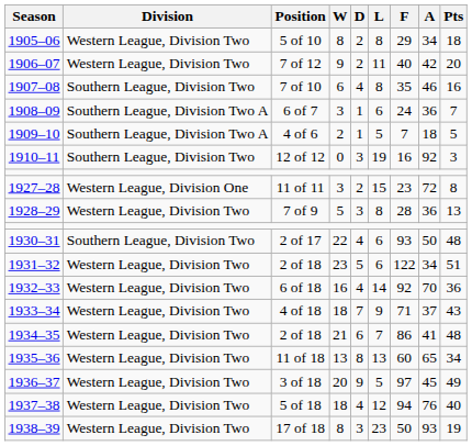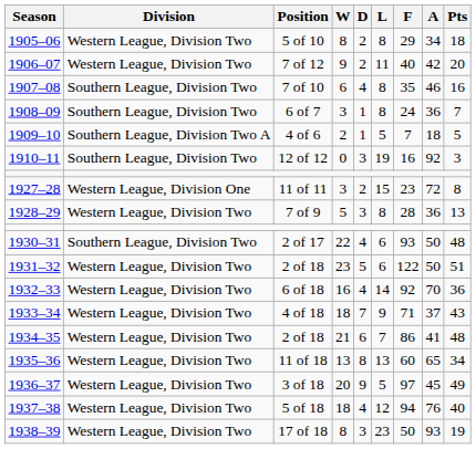 <table class="wikitable" style="text-align:center;">
 <tr>
 <th>Season</th>
 <th>Division</th>
 <th>Position</th>
 <th>W</th>
 <th>D</th>
 <th>L</th>
 <th>F</th>
 <th>A</th>
 <th>Pts</th>
 </tr>
 <tr>
 <td><a href='#'>1905–06</a></td>
 <td align="left">Western League, Division Two</td>
 <td>5 of 10</td>
 <td>8</td>
 <td>2</td>
 <td>8</td>
 <td>29</td>
 <td>34</td>
 <td>18</td>
 </tr>
 <tr>
 <td><a href='#'>1906–07</a></td>
 <td align="left">Western League, Division Two</td>
 <td>7 of 12</td>
 <td>9</td>
 <td>2</td>
 <td>11</td>
 <td>40</td>
 <td>42</td>
 <td>20</td>
 </tr>
 <tr>
 <td><a href='#'>1907–08</a></td>
 <td align="left">Southern League, Division Two</td>
 <td>7 of 10</td>
 <td>6</td>
 <td>4</td>
 <td>8</td>
 <td>35</td>
 <td>46</td>
 <td>16</td>
 </tr>
 <tr>
 <td><a href='#'>1908–09</a></td>
-<td align="left">Southern League, Division Two A</td>
+<td align="left">Southern League, Division Two</td>
 <td>6 of 7</td>
 <td>3</td>
 <td>1</td>
-<td>6</td>
+<td>8</td>
 <td>24</td>
 <td>36</td>
 <td>7</td>
 </tr>
 <tr>
 <td><a href='#'>1909–10</a></td>
 <td align="left">Southern League, Division Two A</td>
 <td>4 of 6</td>
 <td>2</td>
 <td>1</td>
 <td>5</td>
 <td>7</td>
 <td>18</td>
 <td>5</td>
 </tr>
 <tr>
 <td><a href='#'>1910–11</a></td>
 <td align="left">Southern League, Division Two</td>
 <td>12 of 12</td>
 <td>0</td>
 <td>3</td>
 <td>19</td>
 <td>16</td>
 <td>92</td>
 <td>3</td>
 </tr>
 <tr>
 <td></td>
 </tr>
 <tr>
 <td><a href='#'>1927–28</a></td>
 <td align="left">Western League, Division One</td>
 <td>11 of 11</td>
 <td>3</td>
 <td>2</td>
 <td>15</td>
 <td>23</td>
 <td>72</td>
 <td>8</td>
 </tr>
 <tr>
 <td><a href='#'>1928–29</a></td>
 <td align="left">Western League, Division Two</td>
 <td>7 of 9</td>
 <td>5</td>
 <td>3</td>
 <td>8</td>
 <td>28</td>
 <td>36</td>
 <td>13</td>
 </tr>
 <tr>
 <td></td>
 </tr>
 <tr>
 <td><a href='#'>1930–31</a></td>
 <td align="left">Southern League, Division Two</td>
 <td>2 of 17</td>
 <td>22</td>
 <td>4</td>
 <td>6</td>
 <td>93</td>
 <td>50</td>
 <td>48</td>
 </tr>
 <tr>
 <td><a href='#'>1931–32</a></td>
 <td align="left">Western League, Division Two</td>
 <td>2 of 18</td>
 <td>23</td>
 <td>5</td>
 <td>6</td>
 <td>122</td>
-<td>34</td>
+<td>50</td>
 <td>51</td>
 </tr>
 <tr>
 <td><a href='#'>1932–33</a></td>
 <td align="left">Western League, Division Two</td>
 <td>6 of 18</td>
 <td>16</td>
 <td>4</td>
 <td>14</td>
 <td>92</td>
 <td>70</td>
 <td>36</td>
 </tr>
 <tr>
 <td><a href='#'>1933–34</a></td>
 <td align="left">Western League, Division Two</td>
 <td>4 of 18</td>
 <td>18</td>
 <td>7</td>
 <td>9</td>
 <td>71</td>
 <td>37</td>
 <td>43</td>
 </tr>
 <tr>
 <td><a href='#'>1934–35</a></td>
 <td align="left">Western League, Division Two</td>
 <td>2 of 18</td>
 <td>21</td>
 <td>6</td>
 <td>7</td>
 <td>86</td>
 <td>41</td>
 <td>48</td>
 </tr>
 <tr>
 <td><a href='#'>1935–36</a></td>
 <td align="left">Western League, Division Two</td>
 <td>11 of 18</td>
 <td>13</td>
 <td>8</td>
 <td>13</td>
 <td>60</td>
 <td>65</td>
 <td>34</td>
 </tr>
 <tr>
 <td><a href='#'>1936–37</a></td>
 <td align="left">Western League, Division Two</td>
 <td>3 of 18</td>
 <td>20</td>
 <td>9</td>
 <td>5</td>
 <td>97</td>
 <td>45</td>
 <td>49</td>
 </tr>
 <tr>
 <td><a href='#'>1937–38</a></td>
 <td align="left">Western League, Division Two</td>
 <td>5 of 18</td>
 <td>18</td>
 <td>4</td>
 <td>12</td>
 <td>94</td>
 <td>76</td>
 <td>40</td>
 </tr>
 <tr>
 <td><a href='#'>1938–39</a></td>
 <td align="left">Western League, Division Two</td>
 <td>17 of 18</td>
 <td>8</td>
 <td>3</td>
 <td>23</td>
 <td>50</td>
 <td>93</td>
 <td>19</td>
 </tr>
 </table>
